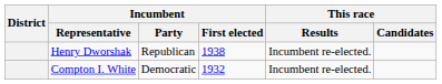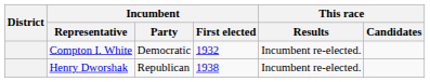 <table class=wikitable>
 <tr>
 <th rowspan=2>District</th>
 <th colspan=3>Incumbent</th>
 <th colspan=2>This race</th>
 </tr>
 <tr>
 <th>Representative</th>
 <th>Party</th>
 <th>First elected</th>
 <th>Results</th>
 <th>Candidates</th>
 </tr>
 <tr>
 <th></th>
+<td><a href='#'>Compton I. White</a></td>
+<td>Democratic</td>
+<td><a href='#'>1932</a></td>
+<td>Incumbent re-elected.</td>
+<td nowrap></td>
+</tr>
+<tr>
+<th></th>
 <td><a href='#'>Henry Dworshak</a></td>
 <td>Republican</td>
 <td><a href='#'>1938</a></td>
 <td>Incumbent re-elected.</td>
 <td nowrap></td>
 </tr>
-<tr>
-<th></th>
-<td><a href='#'>Compton I. White</a></td>
-<td>Democratic</td>
-<td><a href='#'>1932</a></td>
-<td>Incumbent re-elected.</td>
-<td nowrap></td>
-</tr>
 </table>
